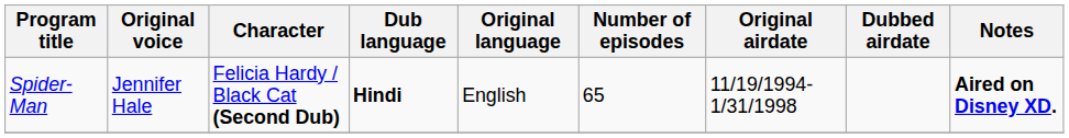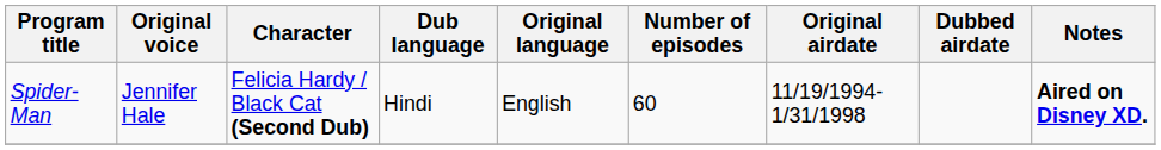 <table class="wikitable">
 <tr>
 <th>Program title</th>
 <th>Original voice</th>
 <th>Character</th>
 <th>Dub language</th>
 <th>Original language</th>
 <th>Number of episodes</th>
 <th>Original airdate</th>
 <th>Dubbed airdate</th>
 <th>Notes</th>
 </tr>
 <tr>
 <td><a href='#'><em>Spider-Man</em></a></td>
 <td><a href='#'>Jennifer Hale</a></td>
 <td><a href='#'>Felicia Hardy / Black Cat</a> <br> <strong>(Second Dub)</strong></td>
-<td><strong>Hindi</strong></td>
+<td>Hindi</td>
 <td>English</td>
-<td>65</td>
+<td>60</td>
 <td>11/19/1994-1/31/1998</td>
 <td></td>
 <td><strong>Aired on <a href='#'>Disney XD</a>.</strong></td>
 </tr>
 <tr>
 </tr>
 </table>
